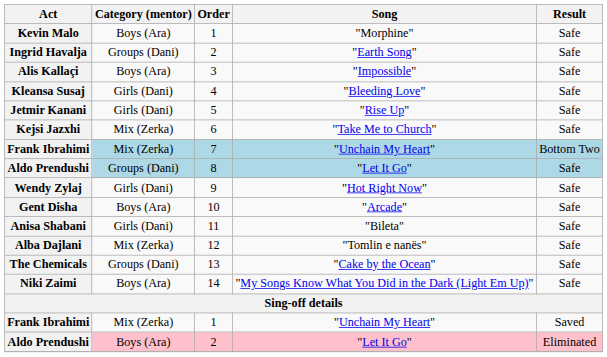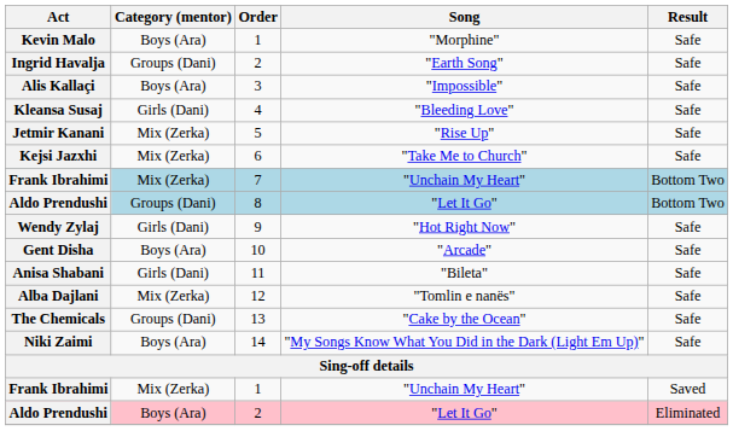 <table class="wikitable plainrowheaders" style="text-align:center;">
 <tr>
 <th scope="col">Act</th>
 <th scope="col">Category (mentor)</th>
 <th scope="col">Order</th>
 <th scope="col">Song</th>
 <th scope="col">Result</th>
 </tr>
 <tr>
 <th scope="row">Kevin Malo</th>
 <td>Boys (Ara)</td>
 <td>1</td>
 <td>"Morphine"</td>
 <td>Safe</td>
 </tr>
 <tr>
 <th scope="row">Ingrid Havalja</th>
 <td>Groups (Dani)</td>
 <td>2</td>
 <td>"<a href='#'>Earth Song</a>"</td>
 <td>Safe</td>
 </tr>
 <tr>
 <th scope="row">Alis Kallaçi</th>
 <td>Boys (Ara)</td>
 <td>3</td>
 <td>"<a href='#'>Impossible</a>"</td>
 <td>Safe</td>
 </tr>
 <tr>
 <th scope="row">Kleansa Susaj</th>
 <td>Girls (Dani)</td>
 <td>4</td>
 <td>"<a href='#'>Bleeding Love</a>"</td>
 <td>Safe</td>
 </tr>
 <tr>
 <th scope="row">Jetmir Kanani</th>
-<td>Girls (Dani)</td>
+<td>Mix (Zerka)</td>
 <td>5</td>
 <td>"<a href='#'>Rise Up</a>"</td>
 <td>Safe</td>
 </tr>
 <tr>
 <th scope="row">Kejsi Jazxhi</th>
 <td>Mix (Zerka)</td>
 <td>6</td>
 <td>"<a href='#'>Take Me to Church</a>"</td>
 <td>Safe</td>
 </tr>
 <tr style="background:lightblue;">
 <th scope="row">Frank Ibrahimi</th>
 <td>Mix (Zerka)</td>
 <td>7</td>
 <td>"<a href='#'>Unchain My Heart</a>"</td>
 <td>Bottom Two</td>
 </tr>
 <tr style="background:lightblue;">
 <th scope="row">Aldo Prendushi</th>
 <td>Groups (Dani)</td>
 <td>8</td>
 <td>"<a href='#'>Let It Go</a>"</td>
-<td>Safe</td>
+<td>Bottom Two</td>
 </tr>
 <tr>
 <th scope="row">Wendy Zylaj</th>
 <td>Girls (Dani)</td>
 <td>9</td>
 <td>"<a href='#'>Hot Right Now</a>"</td>
 <td>Safe</td>
 </tr>
 <tr>
 <th scope="row">Gent Disha</th>
 <td>Boys (Ara)</td>
 <td>10</td>
 <td>"<a href='#'>Arcade</a>"</td>
 <td>Safe</td>
 </tr>
 <tr>
 <th scope="row">Anisa Shabani</th>
 <td>Girls (Dani)</td>
 <td>11</td>
 <td>"Bileta"</td>
 <td>Safe</td>
 </tr>
 <tr>
 <th scope="row">Alba Dajlani</th>
 <td>Mix (Zerka)</td>
 <td>12</td>
 <td>"Tomlin e nanës"</td>
 <td>Safe</td>
 </tr>
 <tr>
 <th scope="row">The Chemicals</th>
 <td>Groups (Dani)</td>
 <td>13</td>
 <td>"<a href='#'>Cake by the Ocean</a>"</td>
 <td>Safe</td>
 </tr>
 <tr>
 <th scope="row">Niki Zaimi</th>
 <td>Boys (Ara)</td>
 <td>14</td>
 <td>"<a href='#'>My Songs Know What You Did in the Dark (Light Em Up)</a>"</td>
 <td>Safe</td>
 </tr>
 <tr>
 <th colspan="5">Sing-off details</th>
 </tr>
 <tr>
 <th scope="row">Frank Ibrahimi</th>
 <td>Mix (Zerka)</td>
 <td>1</td>
 <td>"<a href='#'>Unchain My Heart</a>"</td>
 <td>Saved</td>
 </tr>
 <tr style="background:pink;">
 <th scope="row">Aldo Prendushi</th>
 <td>Boys (Ara)</td>
 <td>2</td>
 <td>"<a href='#'>Let It Go</a>"</td>
 <td>Eliminated</td>
 </tr>
 <tr>
 </tr>
 </table>
